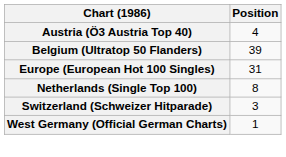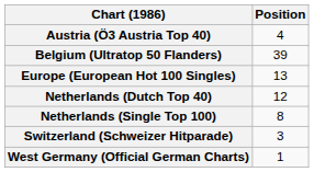 <table class="wikitable sortable plainrowheaders" style="text-align:center">
 <tr>
 <th scope="col">Chart (1986)</th>
 <th scope="col">Position</th>
 </tr>
 <tr>
 <th scope="row">Austria (Ö3 Austria Top 40)</th>
 <td>4</td>
 </tr>
 <tr>
 <th scope="row">Belgium (Ultratop 50 Flanders)</th>
 <td>39</td>
 </tr>
 <tr>
 <th scope="row">Europe (European Hot 100 Singles)</th>
-<td>31</td>
+<td>13</td>
+</tr>
+<tr>
+<th scope="row">Netherlands (Dutch Top 40)</th>
+<td>12</td>
 </tr>
 <tr>
 <th scope="row">Netherlands (Single Top 100)</th>
 <td>8</td>
 </tr>
 <tr>
 <th scope="row">Switzerland (Schweizer Hitparade)</th>
 <td>3</td>
 </tr>
 <tr>
 <th scope="row">West Germany (Official German Charts)</th>
 <td>1</td>
 </tr>
 </table>
